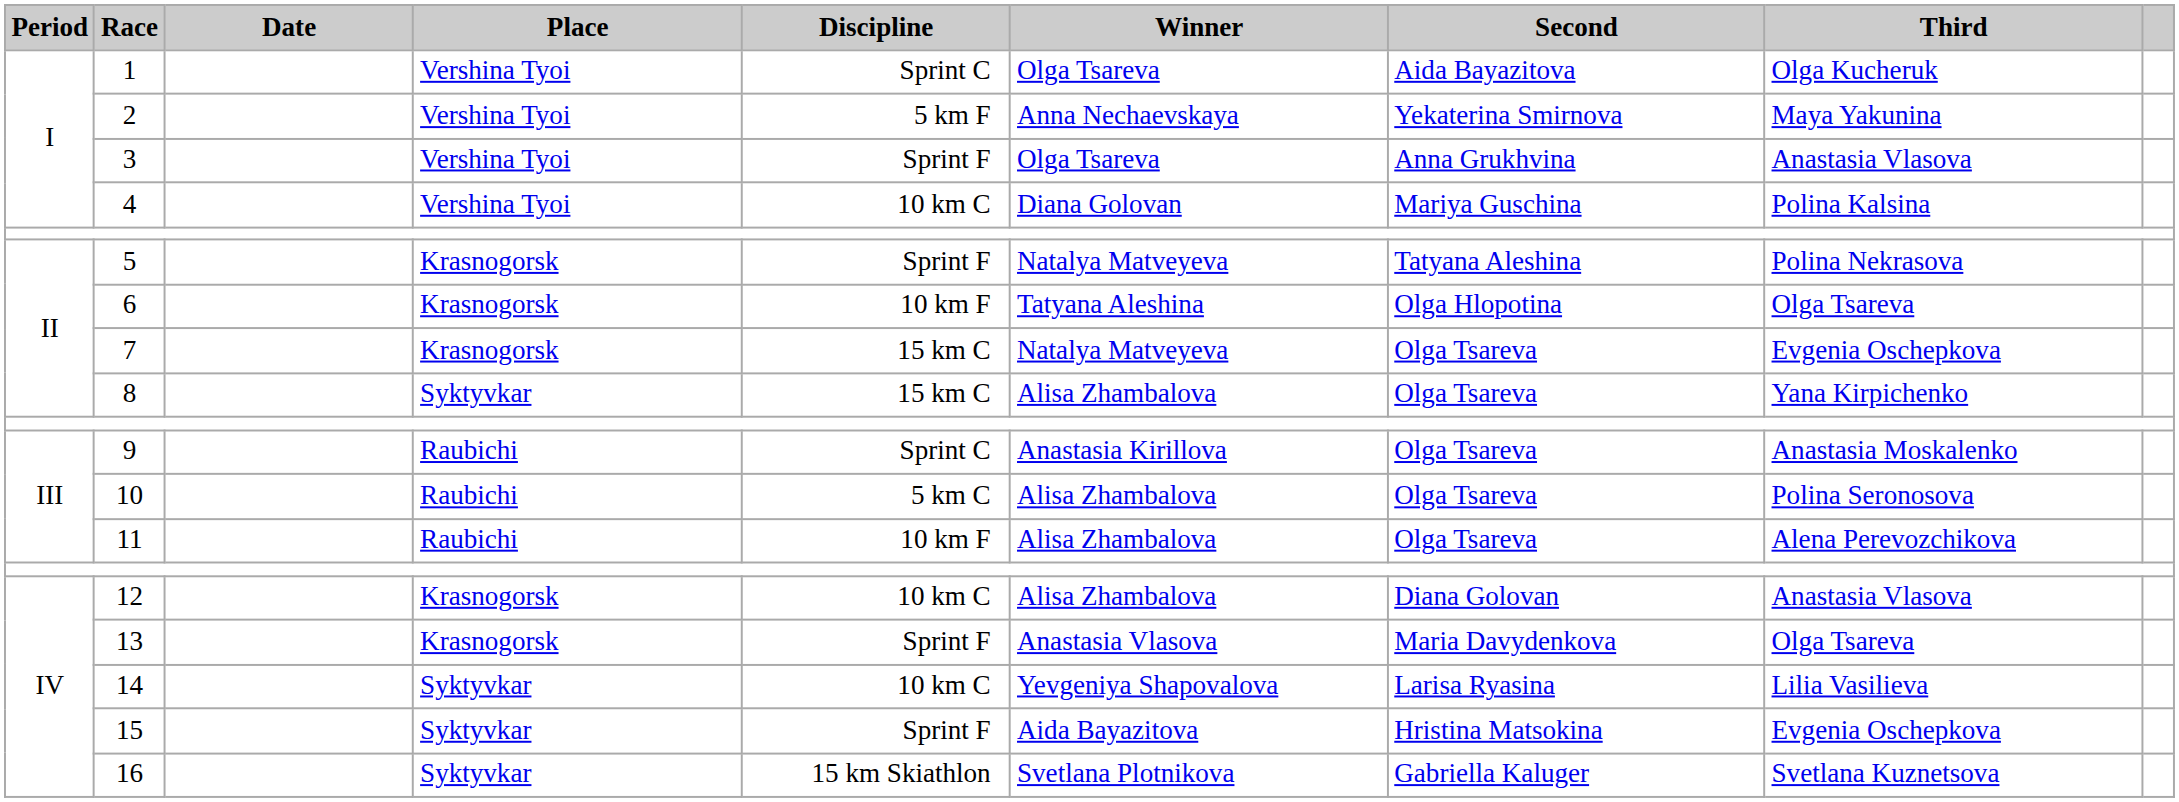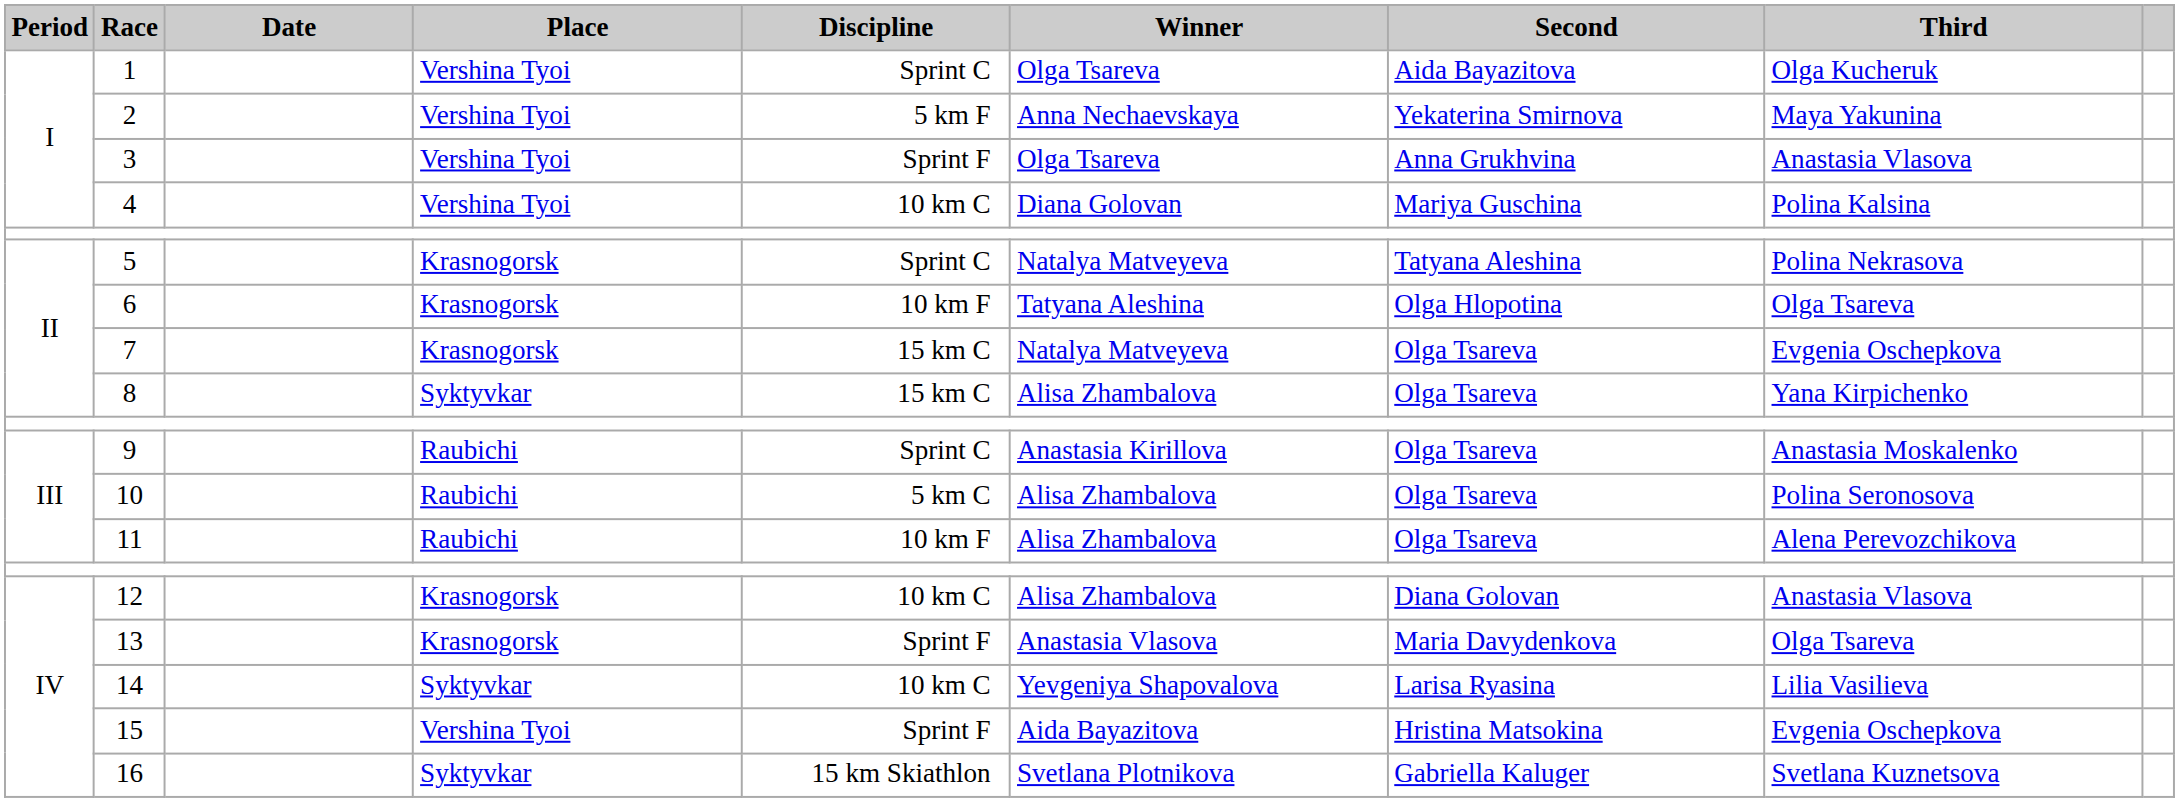 <table class="wikitable plainrowheaders" style="background:#fff; font-size:86%; line-height:16px; border:grey solid 1px; border-collapse:collapse;">
 <tr style="background:#ccc; text-align:center;">
 <th scope="col" style="background:#ccc; width=20 px;">Period</th>
 <th scope="col" style="background:#ccc; width=30 px;">Race</th>
 <th scope="col" style="background:#ccc; width:120px;">Date</th>
 <th scope="col" style="background:#ccc; width:160px;">Place</th>
 <th scope="col" style="background:#ccc; width:130px;">Discipline</th>
 <th scope="col" style="background:#ccc; width:185px;">Winner</th>
 <th scope="col" style="background:#ccc; width:185px;">Second</th>
 <th scope="col" style="background:#ccc; width:185px;">Third</th>
 <th scope="col" style="background:#ccc; width:10px;"></th>
 </tr>
 <tr>
 <td rowspan=4 align=center>I</td>
 <td align=center>1</td>
 <td align=right>  </td>
 <td> <a href='#'>Vershina Tyoi</a></td>
 <td align=right>Sprint C  </td>
 <td> <a href='#'>Olga Tsareva</a></td>
 <td> <a href='#'>Aida Bayazitova</a></td>
 <td> <a href='#'>Olga Kucheruk</a></td>
 <td></td>
 </tr>
 <tr>
 <td align=center>2</td>
 <td align=right>  </td>
 <td> <a href='#'>Vershina Tyoi</a></td>
 <td align=right>5 km F  </td>
 <td> <a href='#'>Anna Nechaevskaya</a></td>
 <td> <a href='#'>Yekaterina Smirnova</a></td>
 <td> <a href='#'>Maya Yakunina</a></td>
 <td></td>
 </tr>
 <tr>
 <td align=center>3</td>
 <td align=right>  </td>
 <td> <a href='#'>Vershina Tyoi</a></td>
 <td align=right>Sprint F  </td>
 <td> <a href='#'>Olga Tsareva</a></td>
 <td> <a href='#'>Anna Grukhvina</a></td>
 <td> <a href='#'>Anastasia Vlasova</a></td>
 <td></td>
 </tr>
 <tr>
 <td align=center>4</td>
 <td align=right>  </td>
 <td> <a href='#'>Vershina Tyoi</a></td>
 <td align=right>10 km C  </td>
 <td> <a href='#'>Diana Golovan</a></td>
 <td> <a href='#'>Mariya Guschina</a></td>
 <td> <a href='#'>Polina Kalsina</a></td>
 <td></td>
 </tr>
 <tr>
 <td colspan=9></td>
 </tr>
 <tr>
 <td rowspan=4 align=center>II</td>
 <td align=center>5</td>
 <td align=right>  </td>
 <td> <a href='#'>Krasnogorsk</a></td>
-<td align=right>Sprint F  </td>
+<td align=right>Sprint C  </td>
 <td> <a href='#'>Natalya Matveyeva</a></td>
 <td> <a href='#'>Tatyana Aleshina</a></td>
 <td> <a href='#'>Polina Nekrasova</a></td>
 <td></td>
 </tr>
 <tr>
 <td align=center>6</td>
 <td align=right>  </td>
 <td> <a href='#'>Krasnogorsk</a></td>
 <td align=right>10 km F  </td>
 <td> <a href='#'>Tatyana Aleshina</a></td>
 <td> <a href='#'>Olga Hlopotina</a></td>
 <td> <a href='#'>Olga Tsareva</a></td>
 <td></td>
 </tr>
 <tr>
 <td align=center>7</td>
 <td align=right>  </td>
 <td> <a href='#'>Krasnogorsk</a></td>
 <td align=right>15 km C  </td>
 <td> <a href='#'>Natalya Matveyeva</a></td>
 <td> <a href='#'>Olga Tsareva</a></td>
 <td> <a href='#'>Evgenia Oschepkova</a></td>
 <td></td>
 </tr>
 <tr>
 <td align=center>8</td>
 <td align=right>  </td>
 <td> <a href='#'>Syktyvkar</a></td>
 <td align=right>15 km C  </td>
 <td> <a href='#'>Alisa Zhambalova</a></td>
 <td> <a href='#'>Olga Tsareva</a></td>
 <td> <a href='#'>Yana Kirpichenko</a></td>
 <td></td>
 </tr>
 <tr>
 <td colspan=9></td>
 </tr>
 <tr>
 <td rowspan=3 align=center>III</td>
 <td align=center>9</td>
 <td align=right>  </td>
 <td> <a href='#'>Raubichi</a></td>
 <td align=right>Sprint C  </td>
 <td> <a href='#'>Anastasia Kirillova</a></td>
 <td> <a href='#'>Olga Tsareva</a></td>
 <td> <a href='#'>Anastasia Moskalenko</a></td>
 <td></td>
 </tr>
 <tr>
 <td align=center>10</td>
 <td align=right>  </td>
 <td> <a href='#'>Raubichi</a></td>
 <td align=right>5 km C  </td>
 <td> <a href='#'>Alisa Zhambalova</a></td>
 <td> <a href='#'>Olga Tsareva</a></td>
 <td> <a href='#'>Polina Seronosova</a></td>
 <td></td>
 </tr>
 <tr>
 <td align=center>11</td>
 <td align=right>  </td>
 <td> <a href='#'>Raubichi</a></td>
 <td align=right>10 km F  </td>
 <td> <a href='#'>Alisa Zhambalova</a></td>
 <td> <a href='#'>Olga Tsareva</a></td>
 <td> <a href='#'>Alena Perevozchikova</a></td>
 <td></td>
 </tr>
 <tr>
 <td colspan=9></td>
 </tr>
 <tr>
 <td rowspan=5 align=center>IV</td>
 <td align=center>12</td>
 <td align=right>  </td>
 <td> <a href='#'>Krasnogorsk</a></td>
 <td align=right>10 km C  </td>
 <td> <a href='#'>Alisa Zhambalova</a></td>
 <td> <a href='#'>Diana Golovan</a></td>
 <td> <a href='#'>Anastasia Vlasova</a></td>
 <td></td>
 </tr>
 <tr>
 <td align=center>13</td>
 <td align=right>  </td>
 <td> <a href='#'>Krasnogorsk</a></td>
 <td align=right>Sprint F  </td>
 <td> <a href='#'>Anastasia Vlasova</a></td>
 <td> <a href='#'>Maria Davydenkova</a></td>
 <td> <a href='#'>Olga Tsareva</a></td>
 <td></td>
 </tr>
 <tr>
 <td align=center>14</td>
 <td align=right>  </td>
 <td> <a href='#'>Syktyvkar</a></td>
 <td align=right>10 km C  </td>
 <td> <a href='#'>Yevgeniya Shapovalova</a></td>
 <td> <a href='#'>Larisa Ryasina</a></td>
 <td> <a href='#'>Lilia Vasilieva</a></td>
 <td></td>
 </tr>
 <tr>
 <td align=center>15</td>
 <td align=right>  </td>
-<td> <a href='#'>Syktyvkar</a></td>
+<td> <a href='#'>Vershina Tyoi</a></td>
 <td align=right>Sprint F  </td>
 <td> <a href='#'>Aida Bayazitova</a></td>
 <td> <a href='#'>Hristina Matsokina</a></td>
 <td> <a href='#'>Evgenia Oschepkova</a></td>
 <td></td>
 </tr>
 <tr>
 <td align=center>16</td>
 <td align=right>  </td>
 <td> <a href='#'>Syktyvkar</a></td>
 <td align=right>15 km Skiathlon  </td>
 <td> <a href='#'>Svetlana Plotnikova</a></td>
 <td> <a href='#'>Gabriella Kaluger</a></td>
 <td> <a href='#'>Svetlana Kuznetsova</a></td>
 <td></td>
 </tr>
 </table>
